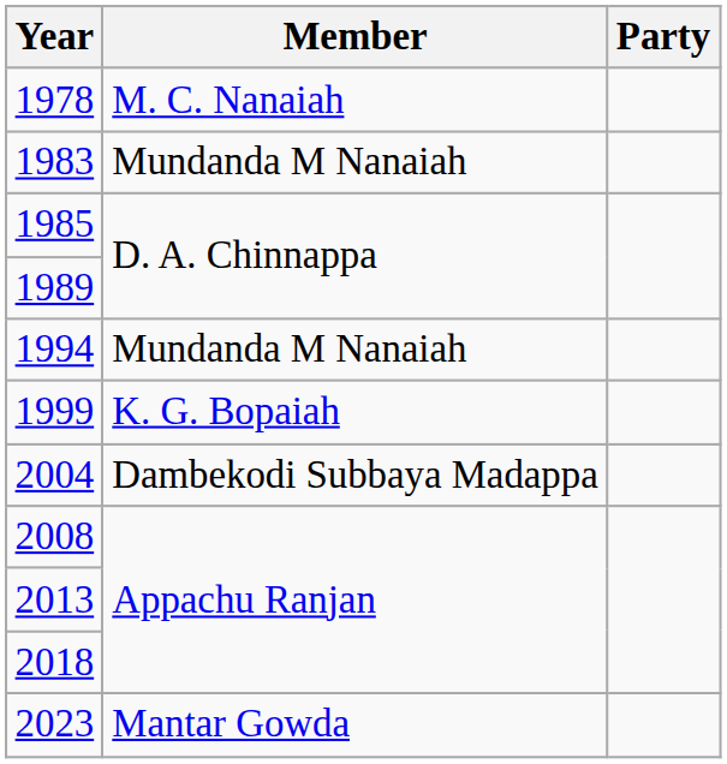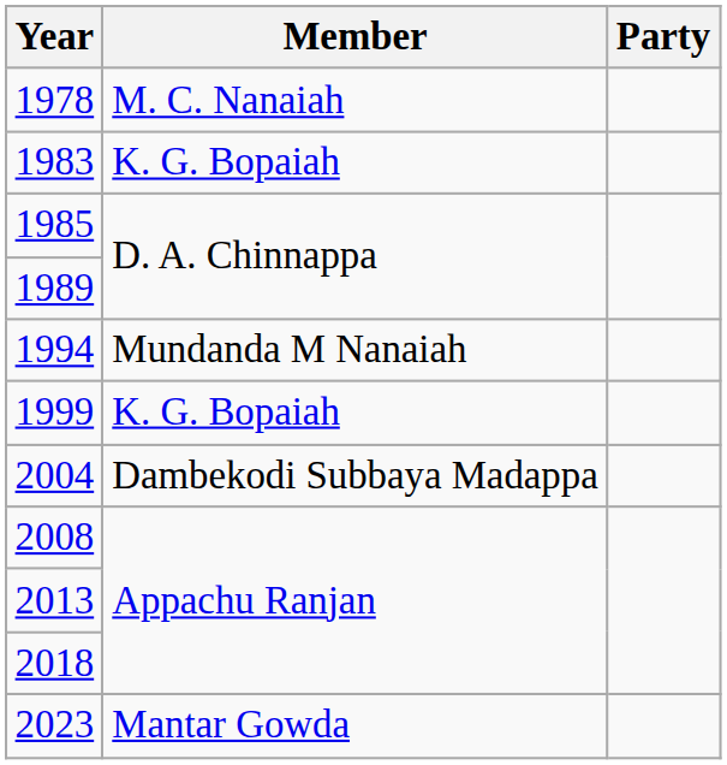 <table class="wikitable">
 <tr>
 <th>Year</th>
 <th>Member</th>
 <th colspan="2">Party</th>
 </tr>
 <tr>
 <td><a href='#'>1978</a></td>
 <td><a href='#'>M. C. Nanaiah</a></td>
 <td></td>
 </tr>
 <tr>
 <td><a href='#'>1983</a></td>
-<td>Mundanda M Nanaiah</td>
+<td><a href='#'>K. G. Bopaiah</a></td>
 <td></td>
 </tr>
 <tr>
 <td><a href='#'>1985</a></td>
 <td rowspan="2">D. A. Chinnappa</td>
 </tr>
 <tr>
 <td><a href='#'>1989</a></td>
 </tr>
 <tr>
 <td><a href='#'>1994</a></td>
 <td>Mundanda M Nanaiah</td>
 <td></td>
 </tr>
 <tr>
 <td><a href='#'>1999</a></td>
 <td><a href='#'>K. G. Bopaiah</a></td>
 <td></td>
 </tr>
 <tr>
 <td><a href='#'>2004</a></td>
 <td>Dambekodi Subbaya Madappa</td>
 <td></td>
 </tr>
 <tr>
 <td><a href='#'>2008</a></td>
 <td rowspan="3"><a href='#'>Appachu Ranjan</a></td>
 </tr>
 <tr>
 <td><a href='#'>2013</a></td>
 </tr>
 <tr>
 <td><a href='#'>2018</a></td>
 </tr>
 <tr>
 <td><a href='#'>2023</a></td>
 <td><a href='#'>Mantar Gowda</a></td>
 <td></td>
 </tr>
 </table>
